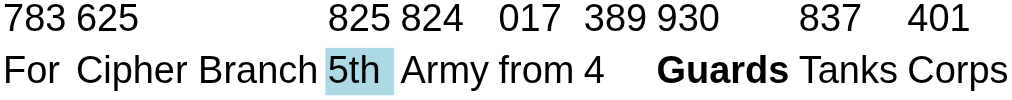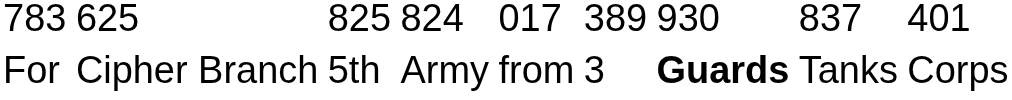 <table>
 <tr>
 <td>783</td>
 <td>625</td>
 <td>825</td>
 <td>824</td>
 <td>017</td>
 <td>389</td>
 <td>930</td>
 <td>837</td>
 <td>401</td>
 </tr>
 <tr>
 <td>For</td>
 <td>Cipher Branch</td>
-<td style="background: lightblue;">5th</td>
+<td>5th</td>
 <td>Army</td>
 <td>from</td>
-<td>4</td>
+<td>3</td>
 <td><strong>Guards</strong></td>
 <td>Tanks</td>
 <td>Corps</td>
 </tr>
 </table>
